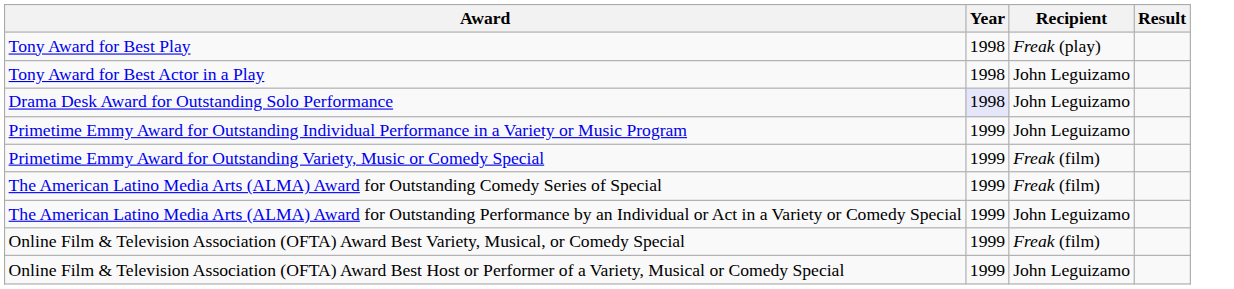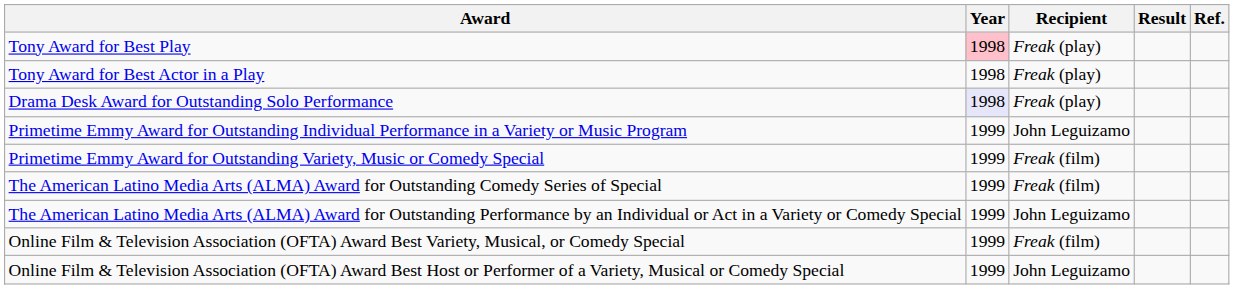 <table class="wikitable sortable">
 <tr>
 <th>Award</th>
 <th>Year</th>
 <th>Recipient</th>
 <th>Result</th>
+<th>Ref.</th>
 </tr>
 <tr>
 <td><a href='#'>Tony Award for Best Play</a></td>
-<td>1998</td>
+<td style="background: pink;">1998</td>
 <td><em>Freak</em> (play)</td>
+<td></td>
 <td></td>
 </tr>
 <tr>
 <td><a href='#'>Tony Award for Best Actor in a Play</a></td>
 <td>1998</td>
-<td>John Leguizamo</td>
+<td><em>Freak</em> (play)</td>
+<td></td>
 <td></td>
 </tr>
 <tr>
 <td><a href='#'>Drama Desk Award for Outstanding Solo Performance</a></td>
 <td style="background: lavender;">1998</td>
-<td>John Leguizamo</td>
+<td><em>Freak</em> (play)</td>
+<td></td>
 <td></td>
 </tr>
 <tr>
 <td><a href='#'>Primetime Emmy Award for Outstanding Individual Performance in a Variety or Music Program</a></td>
 <td>1999</td>
 <td>John Leguizamo</td>
 <td></td>
+<td></td>
 </tr>
 <tr>
 <td><a href='#'>Primetime Emmy Award for Outstanding Variety, Music or Comedy Special</a></td>
 <td>1999</td>
 <td><em>Freak</em> (film)</td>
+<td></td>
 <td></td>
 </tr>
 <tr>
 <td><a href='#'>The American Latino Media Arts (ALMA) Award</a> for Outstanding Comedy Series of Special</td>
 <td>1999</td>
 <td><em>Freak</em> (film)</td>
 <td></td>
+<td></td>
 </tr>
 <tr>
 <td><a href='#'>The American Latino Media Arts (ALMA) Award</a> for Outstanding Performance by an Individual or Act in a Variety or Comedy Special</td>
 <td>1999</td>
 <td>John Leguizamo</td>
+<td></td>
 <td></td>
 </tr>
 <tr>
 <td>Online Film & Television Association (OFTA) Award Best Variety, Musical, or Comedy Special</td>
 <td>1999</td>
 <td><em>Freak</em> (film)</td>
 <td></td>
+<td></td>
 </tr>
 <tr>
 <td>Online Film & Television Association (OFTA) Award Best Host or Performer of a Variety, Musical or Comedy Special</td>
 <td>1999</td>
 <td>John Leguizamo</td>
 <td></td>
+<td></td>
 </tr>
 </table>
